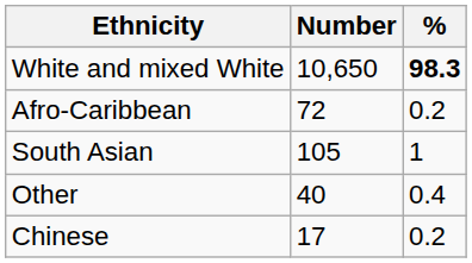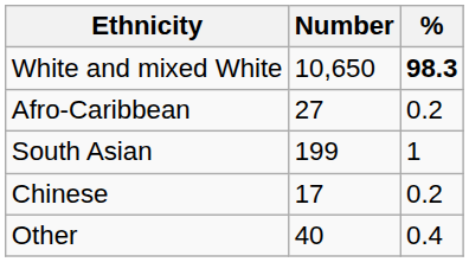 <table class="wikitable">
 <tr>
 <th>Ethnicity</th>
 <th>Number</th>
 <th>%</th>
 </tr>
 <tr>
 <td>White and mixed White</td>
 <td>10,650</td>
 <td><strong>98.3</strong></td>
 </tr>
 <tr>
 <td>Afro-Caribbean</td>
-<td>72</td>
+<td>27</td>
 <td>0.2</td>
 </tr>
 <tr>
 <td>South Asian</td>
-<td>105</td>
+<td>199</td>
 <td>1</td>
+</tr>
+<tr>
+<td>Chinese</td>
+<td>17</td>
+<td>0.2</td>
 </tr>
 <tr>
 <td>Other</td>
 <td>40</td>
 <td>0.4</td>
 </tr>
-<tr>
-<td>Chinese</td>
-<td>17</td>
-<td>0.2</td>
-</tr>
 </table>
